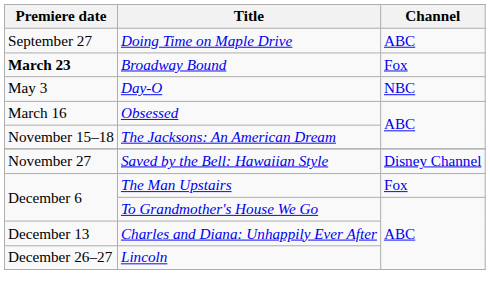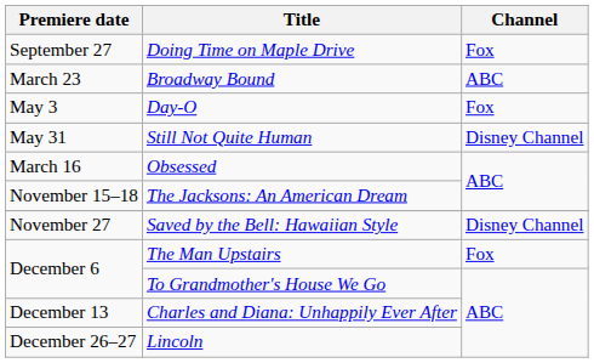 <table class="wikitable">
 <tr>
 <th>Premiere date</th>
 <th>Title</th>
 <th>Channel</th>
 </tr>
 <tr>
 <td>September 27</td>
 <td><em><a href='#'>Doing Time on Maple Drive</a></em></td>
-<td><a href='#'>ABC</a></td>
+<td><a href='#'>Fox</a></td>
 </tr>
 <tr>
-<td><strong>March 23</strong></td>
+<td>March 23</td>
 <td><em><a href='#'>Broadway Bound</a></em></td>
-<td><a href='#'>Fox</a></td>
+<td><a href='#'>ABC</a></td>
 </tr>
 <tr>
 <td>May 3</td>
 <td><em><a href='#'>Day-O</a></em></td>
-<td><a href='#'>NBC</a></td>
+<td><a href='#'>Fox</a></td>
+</tr>
+<tr>
+<td>May 31</td>
+<td><em><a href='#'>Still Not Quite Human</a></em></td>
+<td><a href='#'>Disney Channel</a></td>
 </tr>
 <tr>
 <td>March 16</td>
 <td><em><a href='#'>Obsessed</a></em></td>
 <td rowspan="2"><a href='#'>ABC</a></td>
 </tr>
 <tr>
 <td>November 15–18</td>
 <td><em><a href='#'>The Jacksons: An American Dream</a></em></td>
 </tr>
 <tr>
 </tr>
 <tr>
 <td>November 27</td>
 <td><em><a href='#'>Saved by the Bell: Hawaiian Style</a></em></td>
 <td><a href='#'>Disney Channel</a></td>
 </tr>
 <tr>
 <td rowspan="2">December 6</td>
 <td><em><a href='#'>The Man Upstairs</a></em></td>
 <td><a href='#'>Fox</a></td>
 </tr>
 <tr>
 <td><em><a href='#'>To Grandmother's House We Go</a></em></td>
 <td rowspan="3"><a href='#'>ABC</a></td>
 </tr>
 <tr>
 <td>December 13</td>
 <td><em><a href='#'>Charles and Diana: Unhappily Ever After</a></em></td>
 </tr>
 <tr>
 <td>December 26–27</td>
 <td><em><a href='#'>Lincoln</a></em></td>
 </tr>
 </table>
